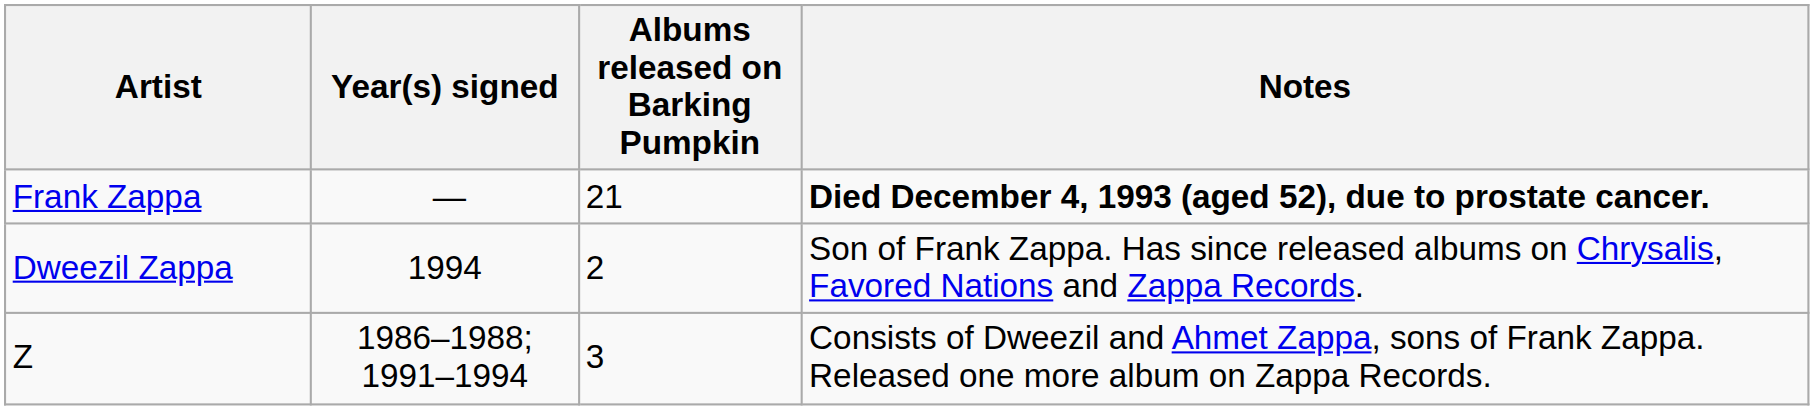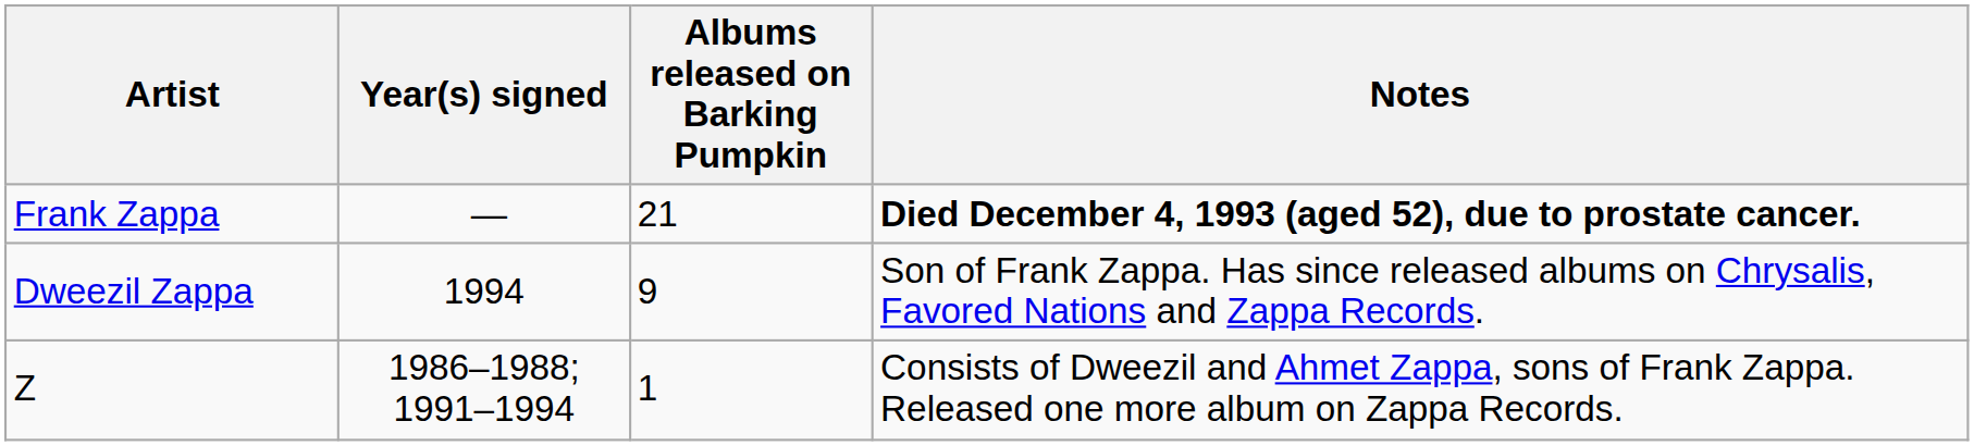 <table class="wikitable">
 <tr>
 <th style="width:140px;">Artist</th>
 <th>Year(s) signed</th>
 <th style="width:100px;">Albums released on Barking Pumpkin</th>
 <th>Notes</th>
 </tr>
 <tr>
 <td><a href='#'>Frank Zappa</a></td>
 <td style="text-align:center;"> —</td>
 <td>21</td>
 <td><strong>Died December 4, 1993 (aged 52), due to prostate cancer.</strong></td>
 </tr>
 <tr>
 <td><a href='#'>Dweezil Zappa</a></td>
 <td style="text-align:center;">1994</td>
-<td>2</td>
+<td>9</td>
 <td>Son of Frank Zappa. Has since released albums on <a href='#'>Chrysalis</a>, <a href='#'>Favored Nations</a> and <a href='#'>Zappa Records</a>.</td>
 </tr>
 <tr>
 <td>Z</td>
 <td style="text-align:center;">1986–1988; 1991–1994</td>
-<td>3</td>
+<td>1</td>
 <td>Consists of Dweezil and <a href='#'>Ahmet Zappa</a>, sons of Frank Zappa. Released one more album on Zappa Records.</td>
 </tr>
 </table>
